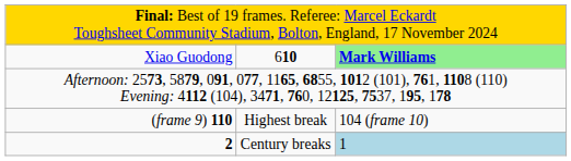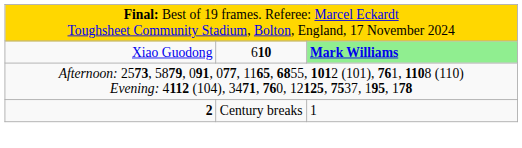 <table class="wikitable" style="margin: 1em auto 1em auto;">
 <tr>
 <td colspan = "3" align="center" bgcolor="#ffd700"><strong>Final:</strong> Best of 19 frames. Referee: <a href='#'>Marcel Eckardt</a><br><a href='#'>Toughsheet Community Stadium</a>, <a href='#'>Bolton</a>, England, 17 November 2024</td>
 </tr>
 <tr>
 <td width="240" align="right"><a href='#'>Xiao Guodong</a><br></td>
 <td width="100" align="center">6<strong>10</strong></td>
 <td width="240" style="background: lightgreen;"><strong><a href='#'>Mark Williams</a></strong> <br></td>
 </tr>
 <tr>
 <td colspan="3" align="center"><em>Afternoon:</em> 25<strong>73</strong>, 58<strong>79</strong>, 0<strong>91</strong>, 0<strong>77</strong>, 11<strong>65</strong>, <strong>68</strong>55, <strong>101</strong>2 (101), <strong>76</strong>1, <strong>110</strong>8 (110)<br><em>Evening:</em> 4<strong>112</strong> (104), 34<strong>71</strong>, <strong>76</strong>0, 12<strong>125</strong>, <strong>75</strong>37, 1<strong>95</strong>, 1<strong>78</strong></td>
 </tr>
 <tr>
-<td align="right">(<em>frame 9</em>) <strong>110</strong></td>
-<td align="center">Highest break</td>
-<td>104 (<em>frame 10</em>)</td>
-</tr>
-<tr>
 <td align="right"><strong>2</strong></td>
 <td align="center">Century breaks</td>
-<td style="background: lightblue;">1</td>
+<td>1</td>
 </tr>
 </table>
